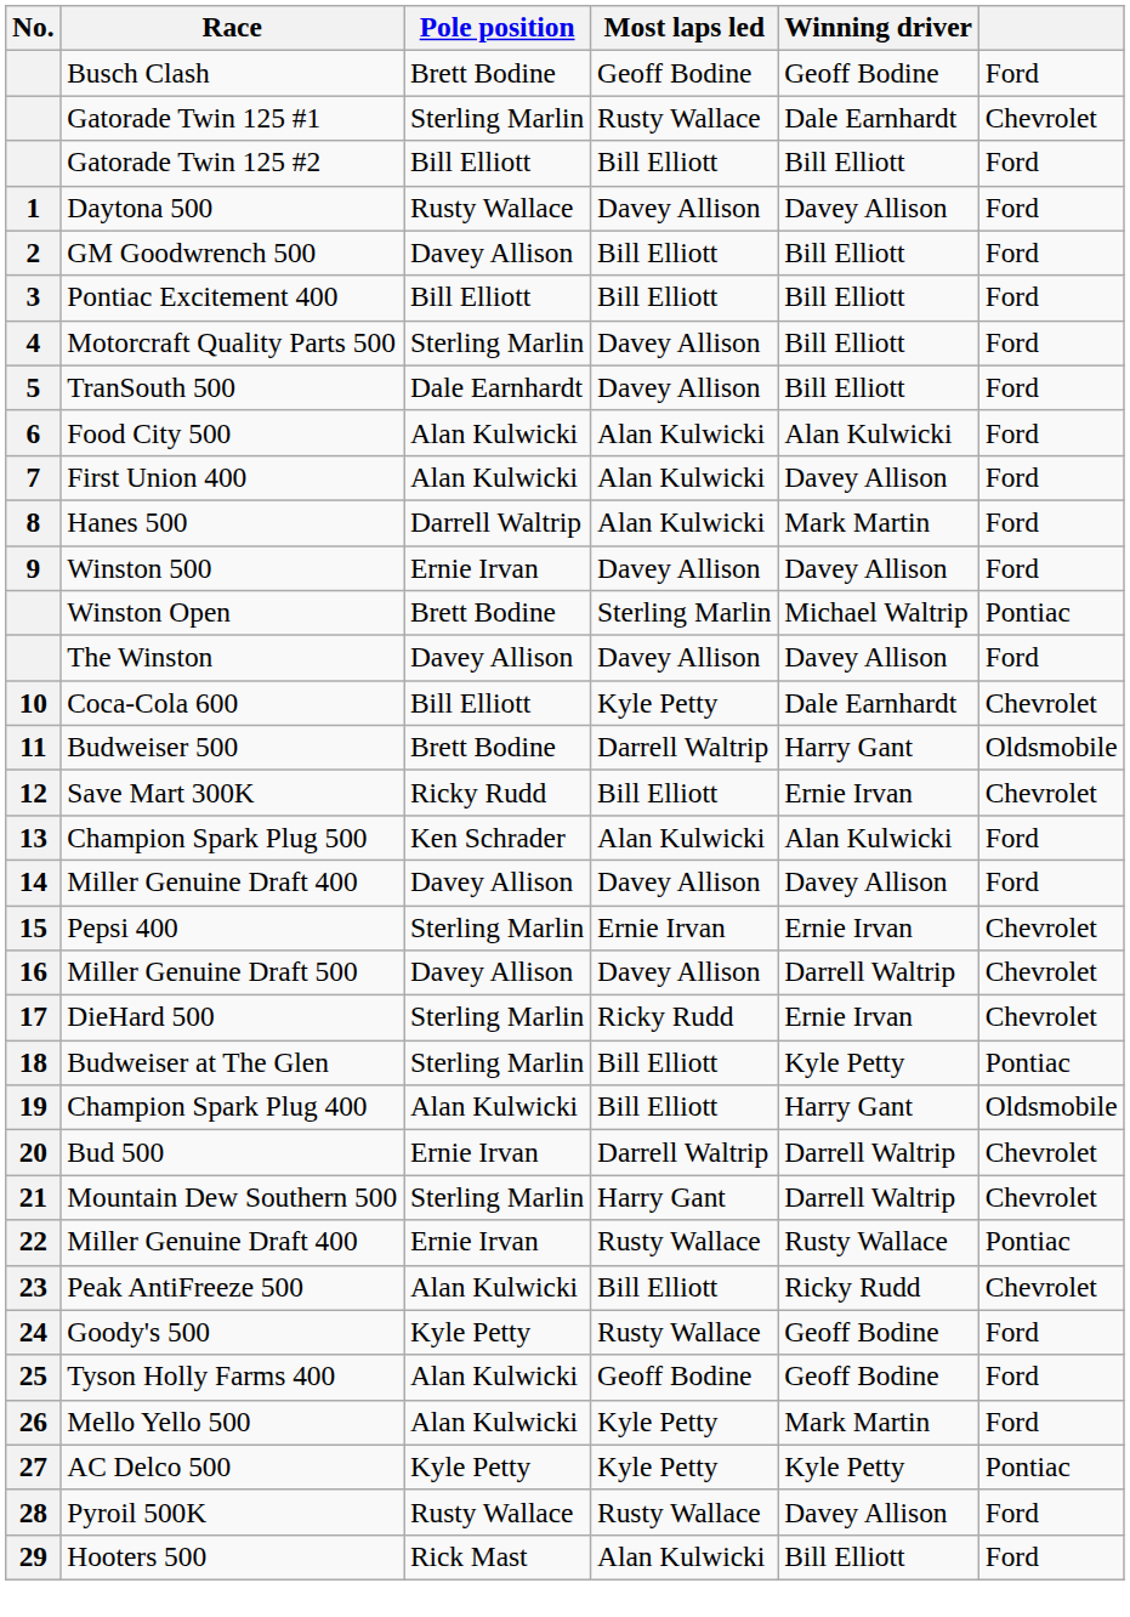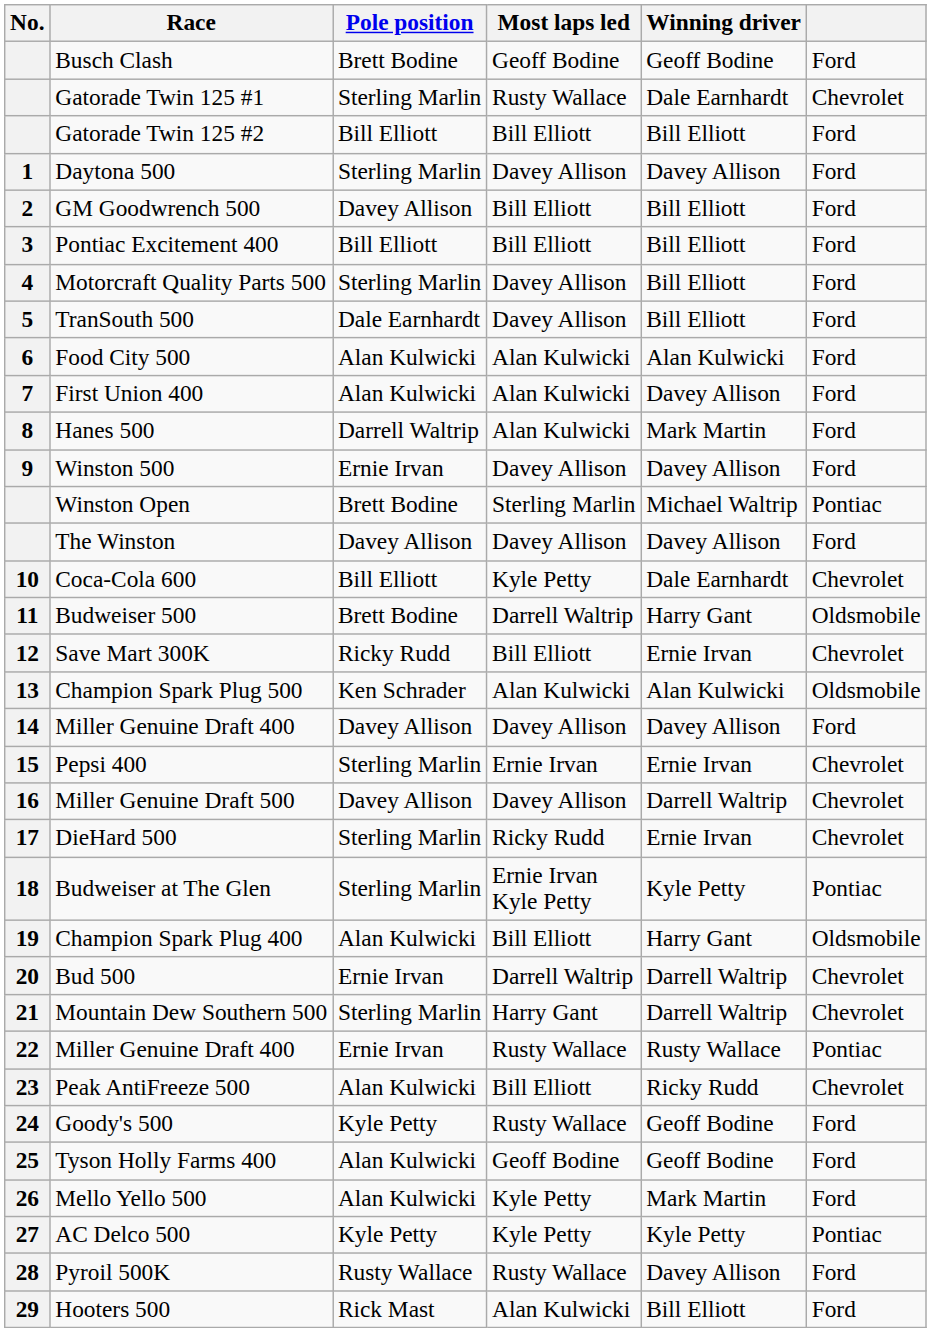 <table class="wikitable">
 <tr>
 <th>No.</th>
 <th>Race</th>
 <th><a href='#'>Pole position</a></th>
 <th>Most laps led</th>
 <th>Winning driver</th>
 <th></th>
 </tr>
 <tr>
 <th></th>
 <td>Busch Clash</td>
 <td>Brett Bodine</td>
 <td>Geoff Bodine</td>
 <td>Geoff Bodine</td>
 <td>Ford</td>
 </tr>
 <tr>
 <th></th>
 <td>Gatorade Twin 125 #1</td>
 <td>Sterling Marlin</td>
 <td>Rusty Wallace</td>
 <td>Dale Earnhardt</td>
 <td>Chevrolet</td>
 </tr>
 <tr>
 <th></th>
 <td>Gatorade Twin 125 #2</td>
 <td>Bill Elliott</td>
 <td>Bill Elliott</td>
 <td>Bill Elliott</td>
 <td>Ford</td>
 </tr>
 <tr>
 <th>1</th>
 <td>Daytona 500</td>
-<td>Rusty Wallace</td>
+<td>Sterling Marlin</td>
 <td>Davey Allison</td>
 <td>Davey Allison</td>
 <td>Ford</td>
 </tr>
 <tr>
 <th>2</th>
 <td>GM Goodwrench 500</td>
 <td>Davey Allison</td>
 <td>Bill Elliott</td>
 <td>Bill Elliott</td>
 <td>Ford</td>
 </tr>
 <tr>
 <th>3</th>
 <td>Pontiac Excitement 400</td>
 <td>Bill Elliott</td>
 <td>Bill Elliott</td>
 <td>Bill Elliott</td>
 <td>Ford</td>
 </tr>
 <tr>
 <th>4</th>
 <td>Motorcraft Quality Parts 500</td>
 <td>Sterling Marlin</td>
 <td>Davey Allison</td>
 <td>Bill Elliott</td>
 <td>Ford</td>
 </tr>
 <tr>
 <th>5</th>
 <td>TranSouth 500</td>
 <td>Dale Earnhardt</td>
 <td>Davey Allison</td>
 <td>Bill Elliott</td>
 <td>Ford</td>
 </tr>
 <tr>
 <th>6</th>
 <td>Food City 500</td>
 <td>Alan Kulwicki</td>
 <td>Alan Kulwicki</td>
 <td>Alan Kulwicki</td>
 <td>Ford</td>
 </tr>
 <tr>
 <th>7</th>
 <td>First Union 400</td>
 <td>Alan Kulwicki</td>
 <td>Alan Kulwicki</td>
 <td>Davey Allison</td>
 <td>Ford</td>
 </tr>
 <tr>
 <th>8</th>
 <td>Hanes 500</td>
 <td>Darrell Waltrip</td>
 <td>Alan Kulwicki</td>
 <td>Mark Martin</td>
 <td>Ford</td>
 </tr>
 <tr>
 <th>9</th>
 <td>Winston 500</td>
 <td>Ernie Irvan</td>
 <td>Davey Allison</td>
 <td>Davey Allison</td>
 <td>Ford</td>
 </tr>
 <tr>
 <th></th>
 <td>Winston Open</td>
 <td>Brett Bodine</td>
 <td>Sterling Marlin</td>
 <td>Michael Waltrip</td>
 <td>Pontiac</td>
 </tr>
 <tr>
 <th></th>
 <td>The Winston</td>
 <td>Davey Allison</td>
 <td>Davey Allison</td>
 <td>Davey Allison</td>
 <td>Ford</td>
 </tr>
 <tr>
 <th>10</th>
 <td>Coca-Cola 600</td>
 <td>Bill Elliott</td>
 <td>Kyle Petty</td>
 <td>Dale Earnhardt</td>
 <td>Chevrolet</td>
 </tr>
 <tr>
 <th>11</th>
 <td>Budweiser 500</td>
 <td>Brett Bodine</td>
 <td>Darrell Waltrip</td>
 <td>Harry Gant</td>
 <td>Oldsmobile</td>
 </tr>
 <tr>
 <th>12</th>
 <td>Save Mart 300K</td>
 <td>Ricky Rudd</td>
 <td>Bill Elliott</td>
 <td>Ernie Irvan</td>
 <td>Chevrolet</td>
 </tr>
 <tr>
 <th>13</th>
 <td>Champion Spark Plug 500</td>
 <td>Ken Schrader</td>
 <td>Alan Kulwicki</td>
 <td>Alan Kulwicki</td>
-<td>Ford</td>
+<td>Oldsmobile</td>
 </tr>
 <tr>
 <th>14</th>
 <td>Miller Genuine Draft 400</td>
 <td>Davey Allison</td>
 <td>Davey Allison</td>
 <td>Davey Allison</td>
 <td>Ford</td>
 </tr>
 <tr>
 <th>15</th>
 <td>Pepsi 400</td>
 <td>Sterling Marlin</td>
 <td>Ernie Irvan</td>
 <td>Ernie Irvan</td>
 <td>Chevrolet</td>
 </tr>
 <tr>
 <th>16</th>
 <td>Miller Genuine Draft 500</td>
 <td>Davey Allison</td>
 <td>Davey Allison</td>
 <td>Darrell Waltrip</td>
 <td>Chevrolet</td>
 </tr>
 <tr>
 <th>17</th>
 <td>DieHard 500</td>
 <td>Sterling Marlin</td>
 <td>Ricky Rudd</td>
 <td>Ernie Irvan</td>
 <td>Chevrolet</td>
 </tr>
 <tr>
 <th>18</th>
 <td>Budweiser at The Glen</td>
 <td>Sterling Marlin</td>
-<td>Bill Elliott</td>
+<td>Ernie Irvan <br> Kyle Petty</td>
 <td>Kyle Petty</td>
 <td>Pontiac</td>
 </tr>
 <tr>
 <th>19</th>
 <td>Champion Spark Plug 400</td>
 <td>Alan Kulwicki</td>
 <td>Bill Elliott</td>
 <td>Harry Gant</td>
 <td>Oldsmobile</td>
 </tr>
 <tr>
 <th>20</th>
 <td>Bud 500</td>
 <td>Ernie Irvan</td>
 <td>Darrell Waltrip</td>
 <td>Darrell Waltrip</td>
 <td>Chevrolet</td>
 </tr>
 <tr>
 <th>21</th>
 <td>Mountain Dew Southern 500</td>
 <td>Sterling Marlin</td>
 <td>Harry Gant</td>
 <td>Darrell Waltrip</td>
 <td>Chevrolet</td>
 </tr>
 <tr>
 <th>22</th>
 <td>Miller Genuine Draft 400</td>
 <td>Ernie Irvan</td>
 <td>Rusty Wallace</td>
 <td>Rusty Wallace</td>
 <td>Pontiac</td>
 </tr>
 <tr>
 <th>23</th>
 <td>Peak AntiFreeze 500</td>
 <td>Alan Kulwicki</td>
 <td>Bill Elliott</td>
 <td>Ricky Rudd</td>
 <td>Chevrolet</td>
 </tr>
 <tr>
 <th>24</th>
 <td>Goody's 500</td>
 <td>Kyle Petty</td>
 <td>Rusty Wallace</td>
 <td>Geoff Bodine</td>
 <td>Ford</td>
 </tr>
 <tr>
 <th>25</th>
 <td>Tyson Holly Farms 400</td>
 <td>Alan Kulwicki</td>
 <td>Geoff Bodine</td>
 <td>Geoff Bodine</td>
 <td>Ford</td>
 </tr>
 <tr>
 <th>26</th>
 <td>Mello Yello 500</td>
 <td>Alan Kulwicki</td>
 <td>Kyle Petty</td>
 <td>Mark Martin</td>
 <td>Ford</td>
 </tr>
 <tr>
 <th>27</th>
 <td>AC Delco 500</td>
 <td>Kyle Petty</td>
 <td>Kyle Petty</td>
 <td>Kyle Petty</td>
 <td>Pontiac</td>
 </tr>
 <tr>
 <th>28</th>
 <td>Pyroil 500K</td>
 <td>Rusty Wallace</td>
 <td>Rusty Wallace</td>
 <td>Davey Allison</td>
 <td>Ford</td>
 </tr>
 <tr>
 <th>29</th>
 <td>Hooters 500</td>
 <td>Rick Mast</td>
 <td>Alan Kulwicki</td>
 <td>Bill Elliott</td>
 <td>Ford</td>
 </tr>
 </table>
